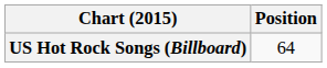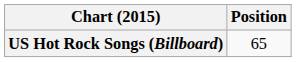 <table class="wikitable plainrowheaders" style="text-align:center">
 <tr>
 <th scope="col">Chart (2015)</th>
 <th scope="col">Position</th>
 </tr>
 <tr>
 <th scope="row">US Hot Rock Songs (<em>Billboard</em>)</th>
-<td>64</td>
+<td>65</td>
 </tr>
 </table>
